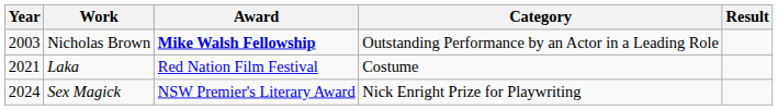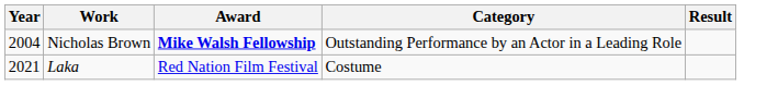 <table class=wikitable>
 <tr>
 <th>Year</th>
 <th>Work</th>
 <th>Award</th>
 <th>Category</th>
 <th>Result</th>
 </tr>
 <tr>
-<td>2003</td>
+<td>2004</td>
 <td>Nicholas Brown</td>
 <td><strong><a href='#'>Mike Walsh Fellowship</a></strong></td>
 <td>Outstanding Performance by an Actor in a Leading Role</td>
 <td></td>
 </tr>
 <tr>
 <td>2021</td>
 <td><em>Laka</em></td>
 <td><a href='#'>Red Nation Film Festival</a></td>
 <td>Costume</td>
 <td></td>
 </tr>
-<tr>
-<td>2024</td>
-<td><em>Sex Magick</em></td>
-<td><a href='#'>NSW Premier's Literary Award</a></td>
-<td>Nick Enright Prize for Playwriting</td>
-<td></td>
-</tr>
 </table>
